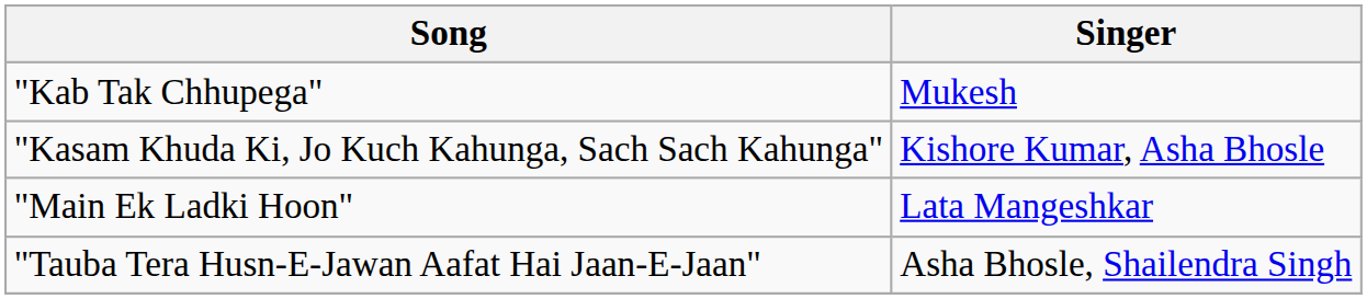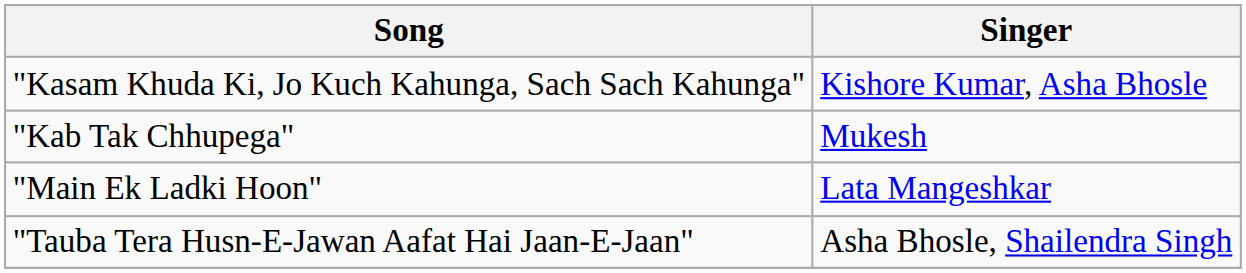 <table class="wikitable">
 <tr>
 <th>Song</th>
 <th>Singer</th>
 </tr>
 <tr>
+<td>"Kasam Khuda Ki, Jo Kuch Kahunga, Sach Sach Kahunga"</td>
+<td><a href='#'>Kishore Kumar</a>, <a href='#'>Asha Bhosle</a></td>
+</tr>
+<tr>
 <td>"Kab Tak Chhupega"</td>
 <td><a href='#'>Mukesh</a></td>
-</tr>
-<tr>
-<td>"Kasam Khuda Ki, Jo Kuch Kahunga, Sach Sach Kahunga"</td>
-<td><a href='#'>Kishore Kumar</a>, <a href='#'>Asha Bhosle</a></td>
 </tr>
 <tr>
 <td>"Main Ek Ladki Hoon"</td>
 <td><a href='#'>Lata Mangeshkar</a></td>
 </tr>
 <tr>
 <td>"Tauba Tera Husn-E-Jawan Aafat Hai Jaan-E-Jaan"</td>
 <td>Asha Bhosle, <a href='#'>Shailendra Singh</a></td>
 </tr>
 <tr>
 </tr>
 </table>
